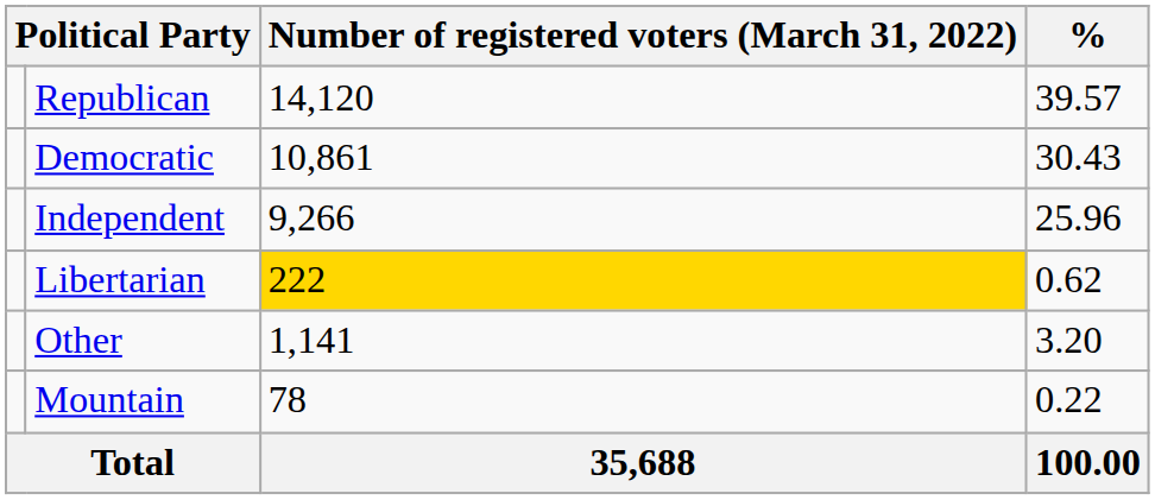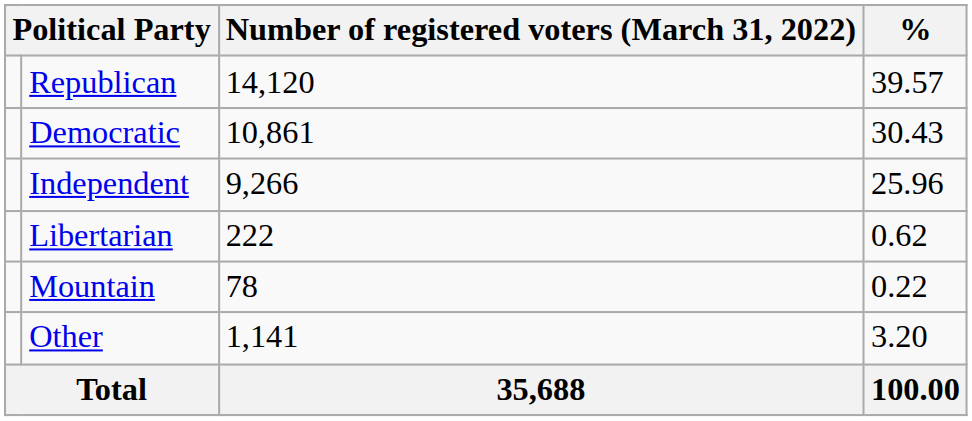 <table class="wikitable">
 <tr>
 <th colspan="2">Political Party</th>
 <th>Number of registered voters (March 31, 2022)</th>
 <th>%</th>
 </tr>
 <tr>
 <td></td>
 <td><a href='#'>Republican</a></td>
 <td>14,120</td>
 <td>39.57</td>
 </tr>
 <tr>
 <td></td>
 <td><a href='#'>Democratic</a></td>
 <td>10,861</td>
 <td>30.43</td>
 </tr>
 <tr>
 <td></td>
 <td><a href='#'>Independent</a></td>
 <td>9,266</td>
 <td>25.96</td>
 </tr>
 <tr>
 <td></td>
 <td><a href='#'>Libertarian</a></td>
-<td style="background: gold;">222</td>
+<td>222</td>
 <td>0.62</td>
+</tr>
+<tr>
+<td></td>
+<td><a href='#'>Mountain</a></td>
+<td>78</td>
+<td>0.22</td>
 </tr>
 <tr>
 <td></td>
 <td><a href='#'>Other</a></td>
 <td>1,141</td>
 <td>3.20</td>
 </tr>
 <tr>
-<td></td>
-<td><a href='#'>Mountain</a></td>
-<td>78</td>
-<td>0.22</td>
-</tr>
-<tr>
 <th colspan="2">Total</th>
 <th>35,688</th>
 <th>100.00</th>
 </tr>
 </table>
